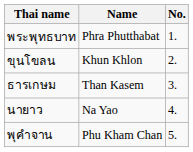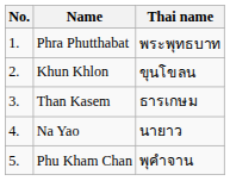 <table class="wikitable" style="float:left">
 <tr>
+<th>No.</th>
+<th>Name</th>
 <th>Thai name</th>
-<th>Name</th>
-<th>No.</th>
 </tr>
 <tr>
+<td>1.</td>
+<td>Phra Phutthabat</td>
 <td>พระพุทธบาท</td>
-<td>Phra Phutthabat</td>
-<td>1.</td>
 </tr>
 <tr>
+<td>2.</td>
+<td>Khun Khlon</td>
 <td>ขุนโขลน</td>
-<td>Khun Khlon</td>
-<td>2.</td>
 </tr>
 <tr>
+<td>3.</td>
+<td>Than Kasem</td>
 <td>ธารเกษม</td>
-<td>Than Kasem</td>
-<td>3.</td>
 </tr>
 <tr>
+<td>4.</td>
+<td>Na Yao</td>
 <td>นายาว</td>
-<td>Na Yao</td>
-<td>4.</td>
 </tr>
 <tr>
+<td>5.</td>
+<td>Phu Kham Chan</td>
 <td>พุคำจาน</td>
-<td>Phu Kham Chan</td>
-<td>5.</td>
 </tr>
 </table>
